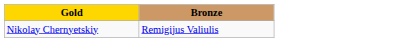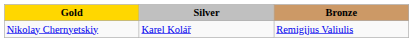 <table class="wikitable" style="text-align:left">
 <tr align="center">
 <td width=200 bgcolor=gold><strong>Gold</strong></td>
+<td width=200 bgcolor=silver><strong>Silver</strong></td>
 <td width=200 bgcolor=CC9966><strong>Bronze</strong></td>
 </tr>
 <tr>
 <td><a href='#'>Nikolay Chernyetskiy</a><br><em></em></td>
+<td><a href='#'>Karel Kolář</a><br><em></em></td>
 <td><a href='#'>Remigijus Valiulis</a><br><em></em></td>
 </tr>
 </table>
